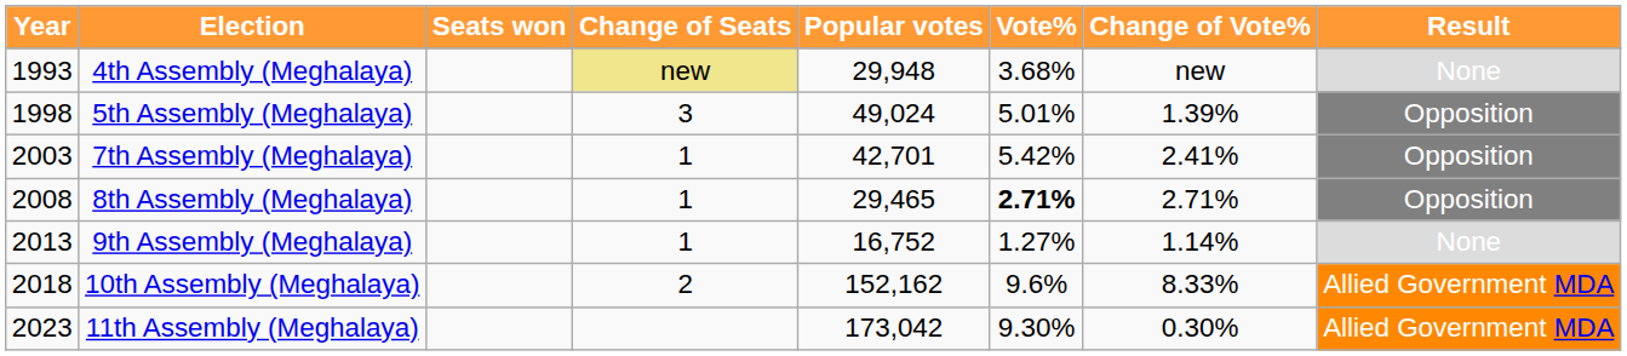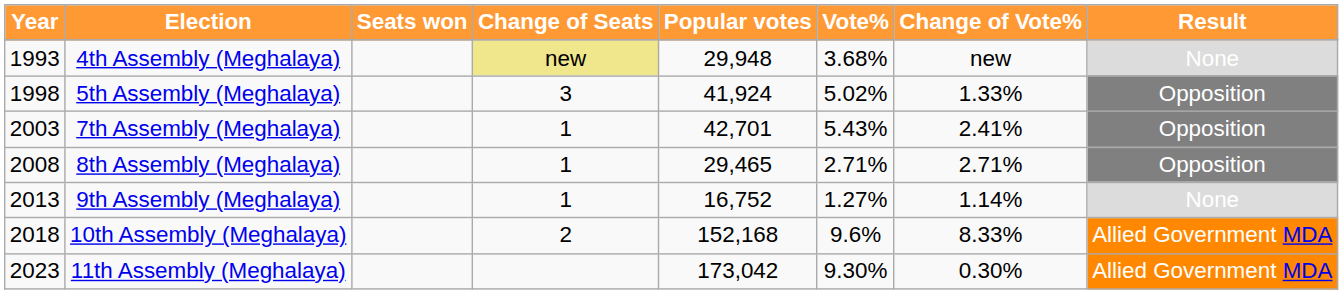 <table class="wikitable sortable">
 <tr>
 <th style="background-color:#FF9933; color:white">Year</th>
 <th style="background-color:#FF9933; color:white">Election</th>
 <th style="background-color:#FF9933; color:white">Seats won</th>
 <th style="background-color:#FF9933; color:white">Change of Seats</th>
 <th style="background-color:#FF9933; color:white">Popular votes</th>
 <th style="background-color:#FF9933; color:white">Vote%</th>
 <th style="background-color:#FF9933; color:white">Change of Vote%</th>
 <th style="background-color:#FF9933; color:white">Result</th>
 </tr>
 <tr>
 </tr>
 <tr style="text-align:center;">
 <td>1993</td>
 <td><a href='#'>4th Assembly (Meghalaya)</a></td>
 <td></td>
 <td style="background: khaki;">new</td>
 <td>29,948</td>
 <td>3.68%</td>
 <td>new</td>
 <td style="background-color:#DCDCDC; color:white">None</td>
 </tr>
 <tr style="text-align:center;">
 <td>1998</td>
 <td><a href='#'>5th Assembly (Meghalaya)</a></td>
 <td></td>
 <td> 3</td>
-<td>49,024</td>
-<td>5.01%</td>
-<td> 1.39%</td>
+<td>41,924</td>
+<td>5.02%</td>
+<td> 1.33%</td>
 <td style="background-color:#808080; color:white">Opposition</td>
 </tr>
 <tr style="text-align:center;">
 <td>2003</td>
 <td><a href='#'>7th Assembly (Meghalaya)</a></td>
 <td></td>
 <td> 1</td>
 <td>42,701</td>
-<td>5.42%</td>
+<td>5.43%</td>
 <td> 2.41%</td>
 <td style="background-color:#808080; color:white">Opposition</td>
 </tr>
 <tr style="text-align:center;">
 <td>2008</td>
 <td><a href='#'>8th Assembly (Meghalaya)</a></td>
 <td></td>
 <td> 1</td>
 <td>29,465</td>
-<td><strong>2.71%</strong></td>
+<td>2.71%</td>
 <td> 2.71%</td>
 <td style="background-color:#808080; color:white">Opposition</td>
 </tr>
 <tr style="text-align:center;">
 <td>2013</td>
 <td><a href='#'>9th Assembly (Meghalaya)</a></td>
 <td></td>
 <td> 1</td>
 <td>16,752</td>
 <td>1.27%</td>
 <td> 1.14%</td>
 <td style="background-color:#DCDCDC; color:white">None</td>
 </tr>
 <tr style="text-align:center;">
 <td>2018</td>
 <td><a href='#'>10th Assembly (Meghalaya)</a></td>
 <td></td>
 <td> 2</td>
-<td>152,162</td>
+<td>152,168</td>
 <td>9.6%</td>
 <td> 8.33%</td>
 <td style="background-color:#FF8800; color:white">Allied Government <a href='#'>MDA</a></td>
 </tr>
 <tr style="text-align:center;">
 <td>2023</td>
 <td><a href='#'>11th Assembly (Meghalaya)</a></td>
 <td></td>
 <td></td>
 <td>173,042</td>
 <td>9.30%</td>
 <td> 0.30%</td>
 <td style="background-color:#FF8800; color:white">Allied Government <a href='#'>MDA</a></td>
 </tr>
 </table>
